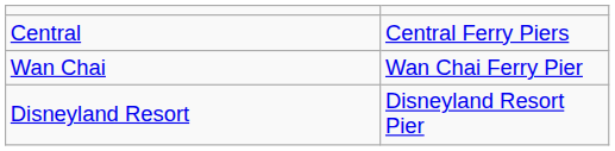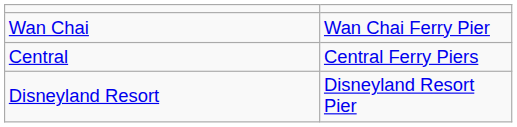 <table class="wikitable">
 <tr>
 <td style="width:200pt;"></td>
 <td style="width:120pt;"></td>
 </tr>
 <tr>
+<td><a href='#'>Wan Chai</a></td>
+<td><a href='#'>Wan Chai Ferry Pier</a></td>
+</tr>
+<tr>
 <td><a href='#'>Central</a></td>
 <td><a href='#'>Central Ferry Piers</a></td>
-</tr>
-<tr>
-<td><a href='#'>Wan Chai</a></td>
-<td><a href='#'>Wan Chai Ferry Pier</a></td>
 </tr>
 <tr>
 <td><a href='#'>Disneyland Resort</a></td>
 <td><a href='#'>Disneyland Resort Pier</a></td>
 </tr>
 </table>
